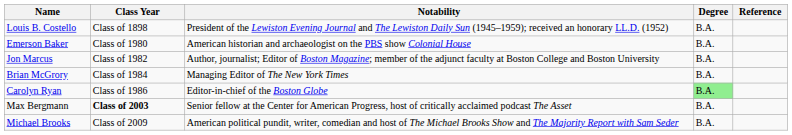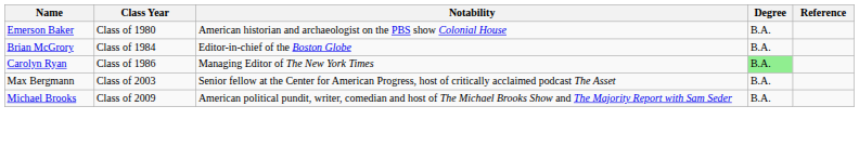 <table class="wikitable" style="width:100%">
 <tr>
 <th style="width:*;">Name</th>
 <th style="width:12%;">Class Year</th>
 <th class="unsortable" style="width:65%;">Notability</th>
 <th>Degree</th>
 <th>Reference</th>
 </tr>
 <tr>
-<td><a href='#'>Louis B. Costello</a></td>
-<td>Class of 1898</td>
-<td>President of the <em><a href='#'>Lewiston Evening Journal</a></em> and <em><a href='#'>The Lewiston Daily Sun</a></em> (1945–1959); received an honorary <a href='#'>LL.D.</a> (1952)</td>
-<td>B.A.</td>
-<td></td>
-</tr>
-<tr>
 <td><a href='#'>Emerson Baker</a></td>
 <td>Class of 1980</td>
 <td>American historian and archaeologist on the <a href='#'>PBS</a> show <em><a href='#'>Colonial House</a></em></td>
 <td>B.A.</td>
 <td></td>
 </tr>
 <tr>
-<td><a href='#'>Jon Marcus</a></td>
-<td>Class of 1982</td>
-<td>Author, journalist; Editor of <em><a href='#'>Boston Magazine</a></em>; member of the adjunct faculty at Boston College and Boston University</td>
-<td>B.A.</td>
-<td></td>
-</tr>
-<tr>
 <td><a href='#'>Brian McGrory</a></td>
 <td>Class of 1984</td>
-<td>Managing Editor of <em>The New York Times</em></td>
+<td>Editor-in-chief of the <em><a href='#'>Boston Globe</a></em></td>
 <td>B.A.</td>
 <td></td>
 </tr>
 <tr>
 <td><a href='#'>Carolyn Ryan</a></td>
 <td>Class of 1986</td>
-<td>Editor-in-chief of the <em><a href='#'>Boston Globe</a></em></td>
+<td>Managing Editor of <em>The New York Times</em></td>
 <td style="background: lightgreen;">B.A.</td>
 <td></td>
 </tr>
 <tr>
 <td>Max Bergmann</td>
-<td><strong>Class of 2003</strong></td>
+<td>Class of 2003</td>
 <td>Senior fellow at the Center for American Progress, host of critically acclaimed podcast <em>The Asset</em></td>
 <td>B.A.</td>
 <td></td>
 </tr>
 <tr>
 <td><a href='#'>Michael Brooks</a></td>
 <td>Class of 2009</td>
 <td>American political pundit, writer, comedian and host of <em>The Michael Brooks Show</em> and <em><a href='#'>The Majority Report with Sam Seder</a></em></td>
 <td>B.A.</td>
 <td></td>
 </tr>
 </table>
